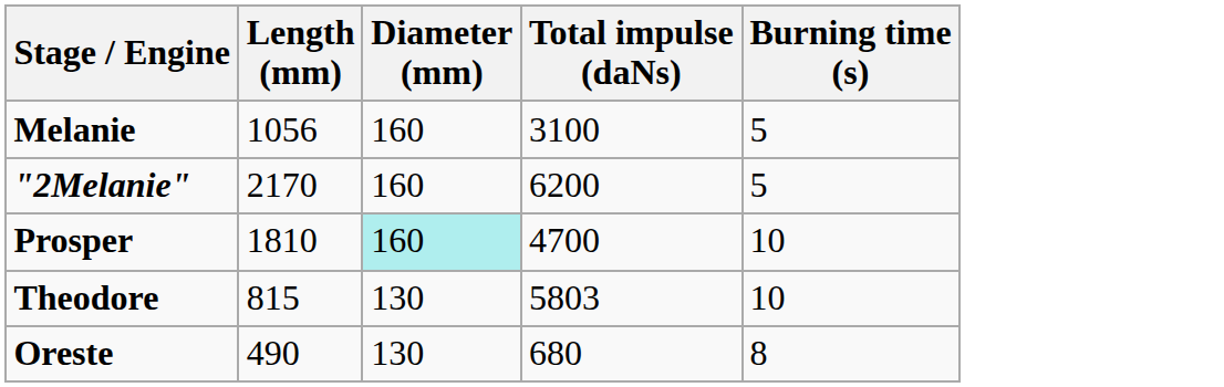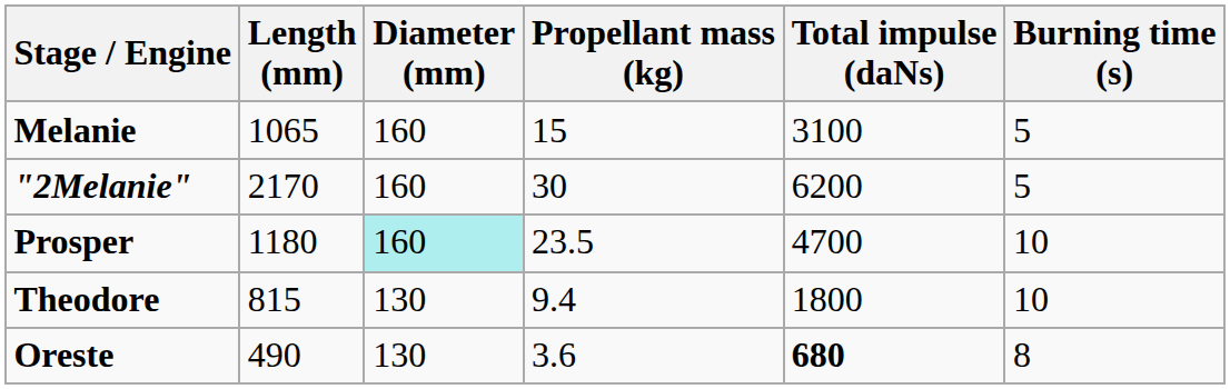 <table class="wikitable sortable">
 <tr>
 <th>Stage / Engine</th>
 <th>Length<br>(mm)</th>
 <th>Diameter<br>(mm)</th>
+<th>Propellant mass<br>(kg)</th>
 <th>Total impulse<br>(daNs)</th>
 <th>Burning time<br>(s)</th>
 </tr>
 <tr>
 <td><strong>Melanie</strong></td>
-<td>1056</td>
+<td>1065</td>
 <td>160</td>
+<td>15</td>
 <td>3100</td>
 <td>5</td>
 </tr>
 <tr>
 <td><strong><em>"2Melanie"</em></strong></td>
 <td>2170</td>
 <td>160</td>
+<td>30</td>
 <td>6200</td>
 <td>5</td>
 </tr>
 <tr>
 <td><strong>Prosper</strong></td>
-<td>1810</td>
+<td>1180</td>
 <td style="background: paleturquoise;">160</td>
+<td>23.5</td>
 <td>4700</td>
 <td>10</td>
 </tr>
 <tr>
 <td><strong>Theodore</strong></td>
 <td>815</td>
 <td>130</td>
-<td>5803</td>
+<td>9.4</td>
+<td>1800</td>
 <td>10</td>
 </tr>
 <tr>
 <td><strong>Oreste</strong></td>
 <td>490</td>
 <td>130</td>
-<td>680</td>
+<td>3.6</td>
+<td><strong>680</strong></td>
 <td>8</td>
 </tr>
 </table>
